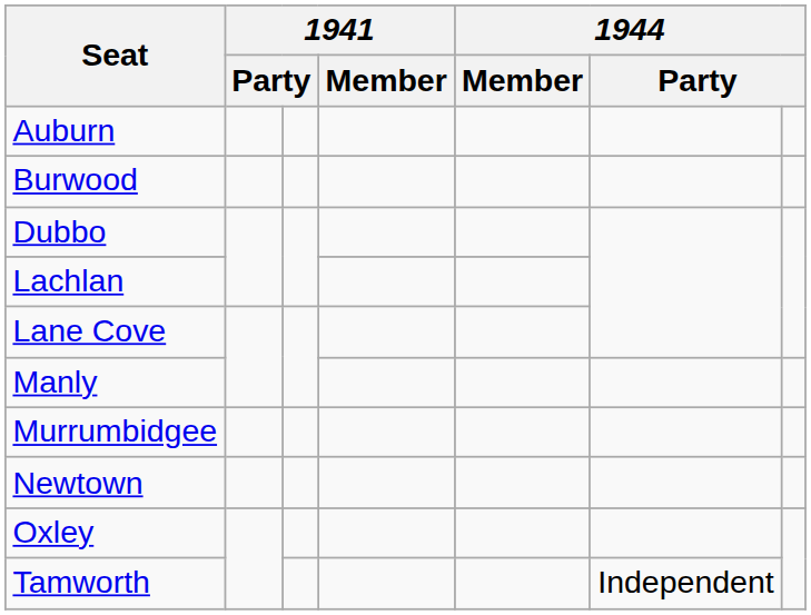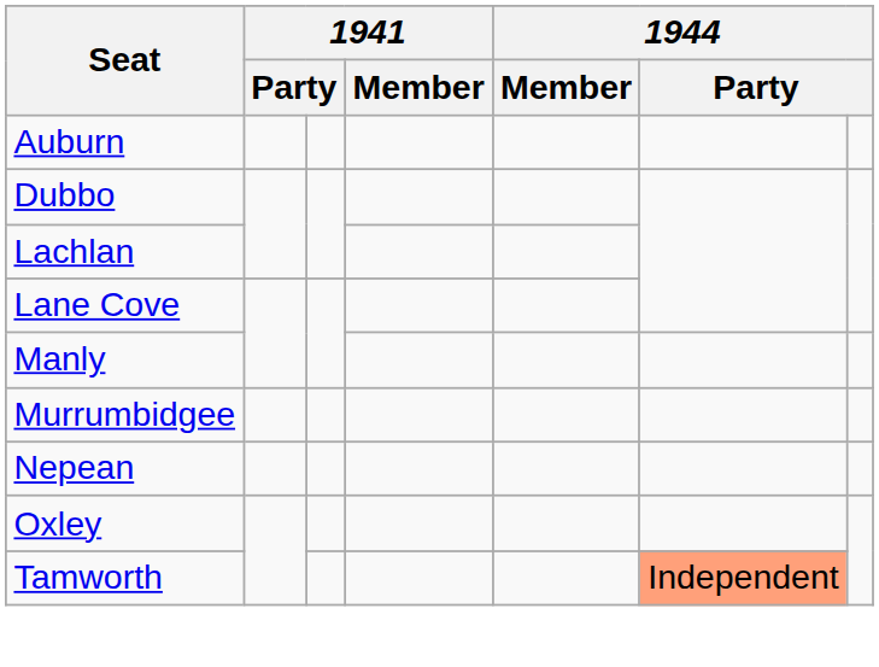 <table class="wikitable sortable">
 <tr>
 <th rowspan="2">Seat</th>
 <th colspan="3"><em>1941</em></th>
 <th colspan="3"><em>1944</em></th>
 </tr>
 <tr>
 <th colspan="2">Party</th>
 <th>Member</th>
 <th>Member</th>
 <th colspan="2">Party</th>
 </tr>
 <tr>
 <td><a href='#'>Auburn</a></td>
-<td> </td>
-<td></td>
-<td></td>
-<td></td>
-<td></td>
-<td> </td>
-</tr>
-<tr>
-<td><a href='#'>Burwood</a></td>
 <td> </td>
 <td></td>
 <td></td>
 <td></td>
 <td></td>
 <td> </td>
 </tr>
 <tr>
 <td><a href='#'>Dubbo</a></td>
 <td rowspan="2" > </td>
 <td rowspan="2"></td>
 <td></td>
 <td></td>
 <td rowspan="3"></td>
 <td rowspan="3" > </td>
 </tr>
 <tr>
 <td><a href='#'>Lachlan</a></td>
 <td></td>
 <td></td>
 </tr>
 <tr>
 <td><a href='#'>Lane Cove</a></td>
 <td rowspan="2" > </td>
 <td rowspan="2"></td>
 <td></td>
 <td></td>
 </tr>
 <tr>
 <td><a href='#'>Manly</a></td>
 <td></td>
 <td></td>
 <td></td>
 <td> </td>
 </tr>
 <tr>
 <td><a href='#'>Murrumbidgee</a></td>
 <td> </td>
 <td></td>
 <td></td>
 <td></td>
 <td></td>
 <td> </td>
 </tr>
 <tr>
-<td><a href='#'>Newtown</a></td>
+<td><a href='#'>Nepean</a></td>
 <td> </td>
 <td></td>
 <td></td>
 <td></td>
 <td></td>
 <td> </td>
 </tr>
 <tr>
 <td><a href='#'>Oxley</a></td>
 <td rowspan="2" > </td>
 <td></td>
 <td></td>
 <td></td>
 <td></td>
 <td rowspan="2" > </td>
 </tr>
 <tr>
 <td><a href='#'>Tamworth</a></td>
 <td></td>
 <td></td>
 <td></td>
-<td>Independent</td>
+<td style="background: lightsalmon;">Independent</td>
 </tr>
 </table>
